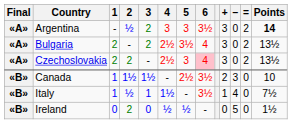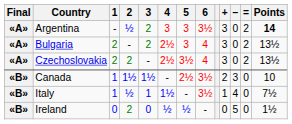 <table class="wikitable" style="text-align:center">
 <tr>
 <th>Final</th>
 <th>Country</th>
 <th>1</th>
 <th>2</th>
 <th>3</th>
 <th>4</th>
 <th>5</th>
 <th>6</th>
 <th></th>
 <th>+</th>
 <th>−</th>
 <th>=</th>
 <th>Points</th>
 </tr>
 <tr>
 <th>«A»</th>
 <td style="text-align: left">Argentina</td>
 <td>-</td>
 <td style="color: blue;">½</td>
 <td style="color: green">2</td>
 <td style="color: red;">3</td>
 <td style="color: red;">3</td>
 <td style="color: red;">3½</td>
 <th></th>
 <td>3</td>
 <td>0</td>
 <td>2</td>
 <td><strong>14</strong></td>
 </tr>
 <tr>
 <th>«A»</th>
 <td style="text-align: left"><a href='#'>Bulgaria</a></td>
 <td style="color: green">2</td>
 <td>-</td>
 <td style="color: green">2</td>
 <td style="color: red;">2½</td>
-<td style="color: red;">3½</td>
+<td style="color: red;">3</td>
 <td style="color: red;">4</td>
 <th></th>
 <td>3</td>
 <td>0</td>
 <td>2</td>
 <td>13½</td>
 </tr>
 <tr>
 <th>«A»</th>
 <td style="text-align: left"><a href='#'>Czechoslovakia</a></td>
 <td style="color: green">2</td>
 <td style="color: green">2</td>
 <td>-</td>
 <td style="color: red;">2½</td>
-<td style="color: red;">3</td>
-<td style="background: pink; color: red;">4</td>
+<td style="color: red;">3½</td>
+<td style="color: red;">4</td>
 <th></th>
 <td>3</td>
 <td>0</td>
 <td>2</td>
 <td>13½</td>
 </tr>
 <tr style="border-top:2px solid grey;">
 <th>«B»</th>
 <td style="text-align: left">Canada</td>
 <td style="color: blue;">1</td>
 <td style="color: blue;">1½</td>
 <td style="color: blue;">1½</td>
 <td>-</td>
 <td style="color: red;">2½</td>
 <td style="color: red;">3½</td>
 <th></th>
 <td>2</td>
 <td>3</td>
 <td>0</td>
 <td>10</td>
 </tr>
 <tr>
 <th>«B»</th>
 <td style="text-align: left">Italy</td>
 <td style="color: blue;">1</td>
 <td style="color: blue;">½</td>
 <td style="color: blue;">1</td>
 <td style="color: blue;">1½</td>
 <td>-</td>
 <td style="color: red;">3½</td>
 <th></th>
 <td>1</td>
 <td>4</td>
 <td>0</td>
 <td>7½</td>
 </tr>
 <tr>
 <th>«B»</th>
 <td style="text-align: left">Ireland</td>
 <td style="color: blue;">0</td>
 <td style="color: green">2</td>
 <td style="color: blue;">0</td>
 <td style="color: blue;">½</td>
 <td style="color: blue;">½</td>
 <td>-</td>
 <th></th>
 <td>0</td>
 <td>5</td>
 <td>0</td>
 <td>1½</td>
 </tr>
 </table>
